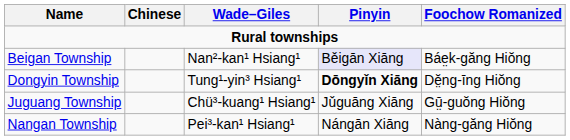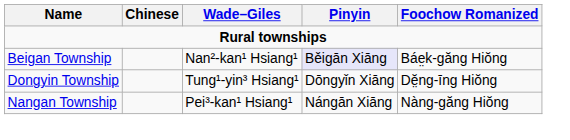 <table class=wikitable>
 <tr>
 <th>Name</th>
 <th>Chinese</th>
 <th><a href='#'>Wade–Giles</a></th>
 <th><a href='#'>Pinyin</a></th>
 <th><a href='#'>Foochow Romanized</a></th>
 </tr>
 <tr>
 <td align=center colspan=5><strong>Rural townships</strong></td>
 </tr>
 <tr>
 <td><a href='#'>Beigan Township</a></td>
 <td></td>
 <td>Nan²-kan¹ Hsiang¹</td>
 <td style="background: lavender;">Běigān Xiāng</td>
 <td>Báe̤k-găng Hiŏng</td>
 </tr>
 <tr>
 <td><a href='#'>Dongyin Township</a></td>
 <td></td>
 <td>Tung¹-yin³ Hsiang¹</td>
-<td><strong>Dōngyǐn Xiāng</strong></td>
+<td>Dōngyǐn Xiāng</td>
 <td>Dĕ̤ng-īng Hiŏng</td>
-</tr>
-<tr>
-<td><a href='#'>Juguang Township</a></td>
-<td></td>
-<td>Chü³-kuang¹ Hsiang¹</td>
-<td>Jǔguāng Xiāng</td>
-<td>Gṳ̄-guŏng Hiŏng</td>
 </tr>
 <tr>
 <td><a href='#'>Nangan Township</a></td>
 <td></td>
 <td>Pei³-kan¹ Hsiang¹</td>
 <td>Nángān Xiāng</td>
 <td>Nàng-găng Hiŏng</td>
 </tr>
 </table>
